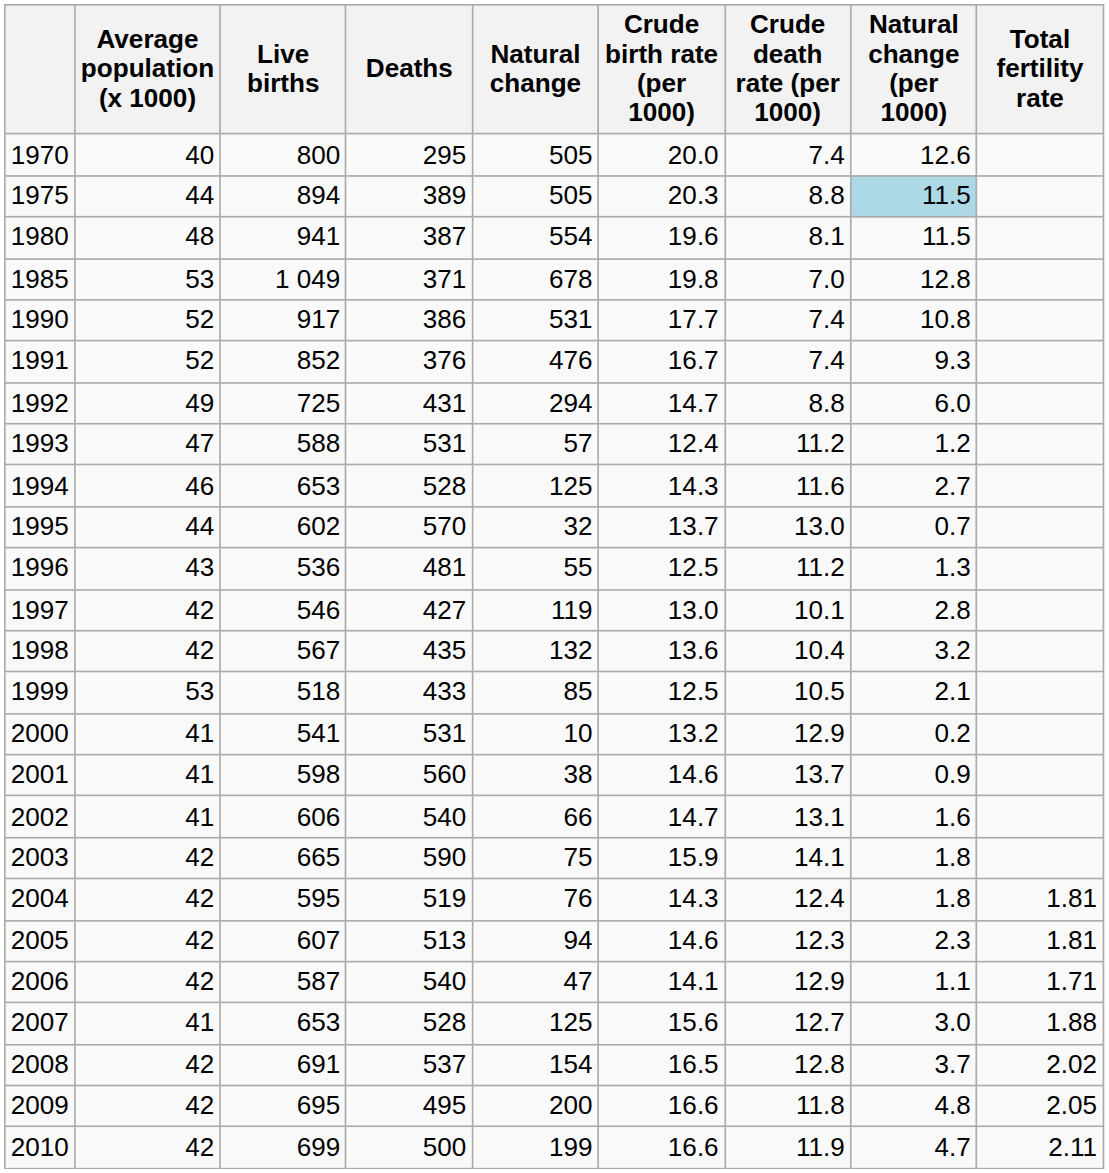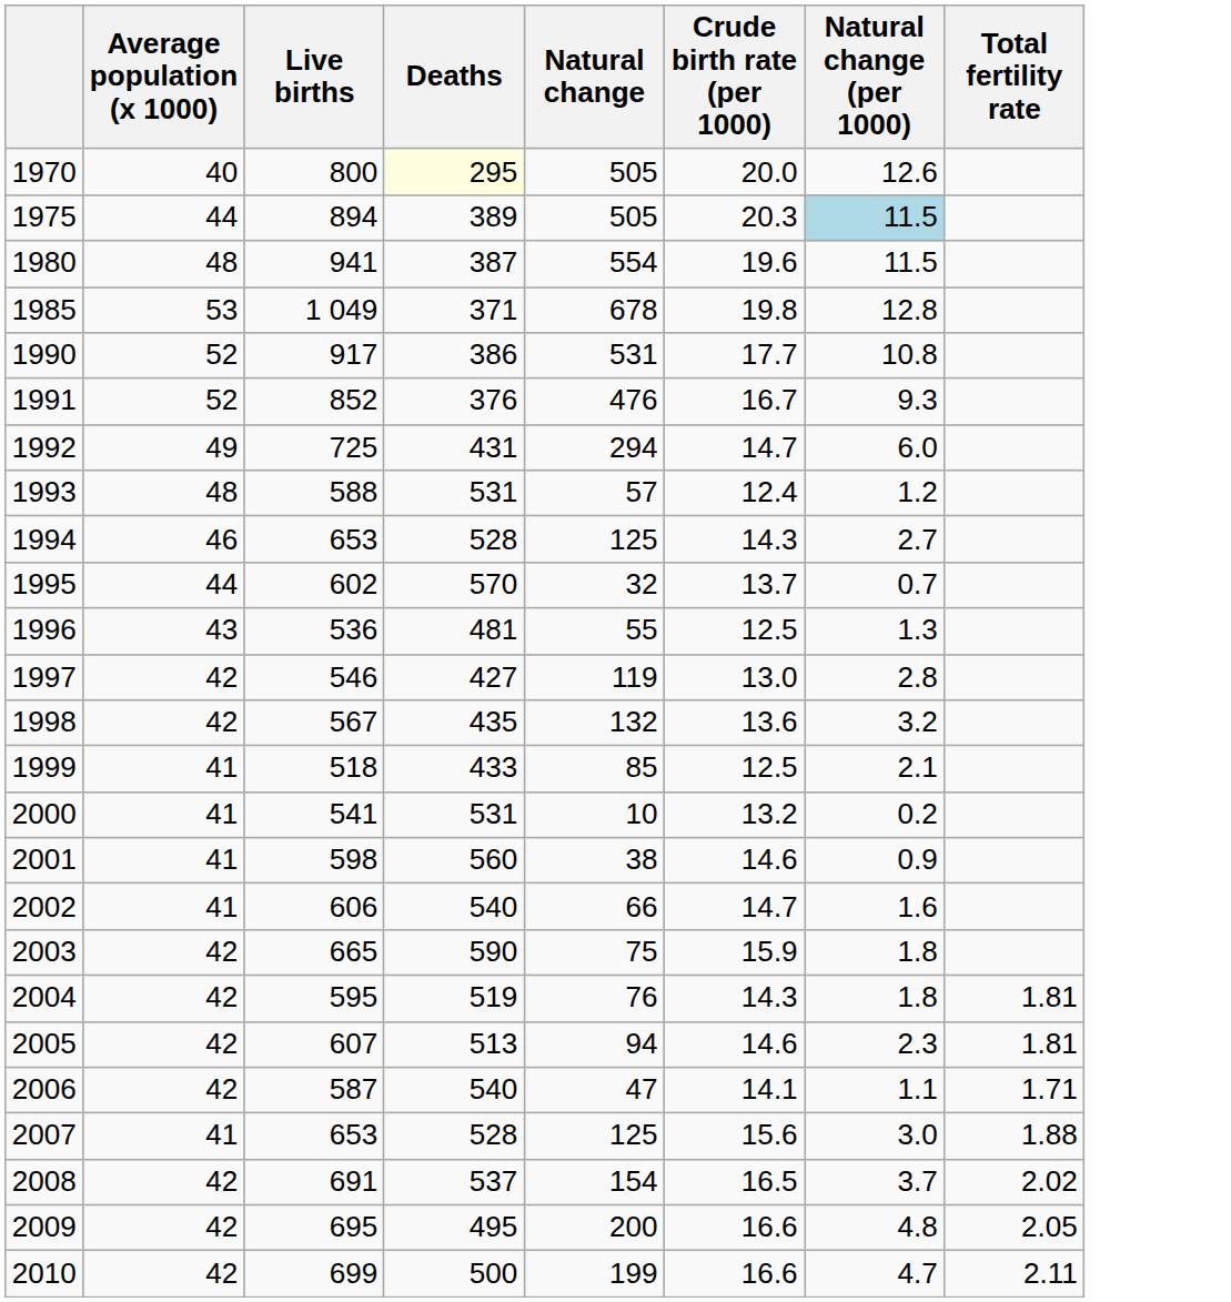 <table class="wikitable">
 <tr>
 <th></th>
 <th width="70pt">Average population (x 1000)</th>
 <th width="70pt">Live births</th>
 <th width="70pt">Deaths</th>
 <th width="70pt">Natural change</th>
 <th width="70pt">Crude birth rate (per 1000)</th>
-<th width="70pt">Crude death rate (per 1000)</th>
 <th width="70pt">Natural change (per 1000)</th>
 <th width="70pt">Total fertility rate</th>
 </tr>
 <tr>
 <td>1970</td>
 <td align="right">40</td>
 <td align="right">800</td>
-<td align="right">295</td>
+<td align="right" style="background: lightyellow;">295</td>
 <td align="right">505</td>
 <td align="right">20.0</td>
-<td align="right">7.4</td>
 <td align="right">12.6</td>
 <td></td>
 </tr>
 <tr>
 <td>1975</td>
 <td align="right">44</td>
 <td align="right">894</td>
 <td align="right">389</td>
 <td align="right">505</td>
 <td align="right">20.3</td>
-<td align="right">8.8</td>
 <td align="right" style="background: lightblue;">11.5</td>
 <td></td>
 </tr>
 <tr>
 <td>1980</td>
 <td align="right">48</td>
 <td align="right">941</td>
 <td align="right">387</td>
 <td align="right">554</td>
 <td align="right">19.6</td>
-<td align="right">8.1</td>
 <td align="right">11.5</td>
 <td></td>
 </tr>
 <tr>
 <td>1985</td>
 <td align="right">53</td>
 <td align="right">1 049</td>
 <td align="right">371</td>
 <td align="right">678</td>
 <td align="right">19.8</td>
-<td align="right">7.0</td>
 <td align="right">12.8</td>
 <td></td>
 </tr>
 <tr>
 <td>1990</td>
 <td align="right">52</td>
 <td align="right">917</td>
 <td align="right">386</td>
 <td align="right">531</td>
 <td align="right">17.7</td>
-<td align="right">7.4</td>
 <td align="right">10.8</td>
 <td></td>
 </tr>
 <tr>
 <td>1991</td>
 <td align="right">52</td>
 <td align="right">852</td>
 <td align="right">376</td>
 <td align="right">476</td>
 <td align="right">16.7</td>
-<td align="right">7.4</td>
 <td align="right">9.3</td>
 <td></td>
 </tr>
 <tr>
 <td>1992</td>
 <td align="right">49</td>
 <td align="right">725</td>
 <td align="right">431</td>
 <td align="right">294</td>
 <td align="right">14.7</td>
-<td align="right">8.8</td>
 <td align="right">6.0</td>
 <td></td>
 </tr>
 <tr>
 <td>1993</td>
-<td align="right">47</td>
+<td align="right">48</td>
 <td align="right">588</td>
 <td align="right">531</td>
 <td align="right">57</td>
 <td align="right">12.4</td>
-<td align="right">11.2</td>
 <td align="right">1.2</td>
 <td></td>
 </tr>
 <tr>
 <td>1994</td>
 <td align="right">46</td>
 <td align="right">653</td>
 <td align="right">528</td>
 <td align="right">125</td>
 <td align="right">14.3</td>
-<td align="right">11.6</td>
 <td align="right">2.7</td>
 <td></td>
 </tr>
 <tr>
 <td>1995</td>
 <td align="right">44</td>
 <td align="right">602</td>
 <td align="right">570</td>
 <td align="right">32</td>
 <td align="right">13.7</td>
-<td align="right">13.0</td>
 <td align="right">0.7</td>
 <td></td>
 </tr>
 <tr>
 <td>1996</td>
 <td align="right">43</td>
 <td align="right">536</td>
 <td align="right">481</td>
 <td align="right">55</td>
 <td align="right">12.5</td>
-<td align="right">11.2</td>
 <td align="right">1.3</td>
 <td></td>
 </tr>
 <tr>
 <td>1997</td>
 <td align="right">42</td>
 <td align="right">546</td>
 <td align="right">427</td>
 <td align="right">119</td>
 <td align="right">13.0</td>
-<td align="right">10.1</td>
 <td align="right">2.8</td>
 <td></td>
 </tr>
 <tr>
 <td>1998</td>
 <td align="right">42</td>
 <td align="right">567</td>
 <td align="right">435</td>
 <td align="right">132</td>
 <td align="right">13.6</td>
-<td align="right">10.4</td>
 <td align="right">3.2</td>
 <td></td>
 </tr>
 <tr>
 <td>1999</td>
-<td align="right">53</td>
+<td align="right">41</td>
 <td align="right">518</td>
 <td align="right">433</td>
 <td align="right">85</td>
 <td align="right">12.5</td>
-<td align="right">10.5</td>
 <td align="right">2.1</td>
 <td></td>
 </tr>
 <tr>
 <td>2000</td>
 <td align="right">41</td>
 <td align="right">541</td>
 <td align="right">531</td>
 <td align="right">10</td>
 <td align="right">13.2</td>
-<td align="right">12.9</td>
 <td align="right">0.2</td>
 <td></td>
 </tr>
 <tr>
 <td>2001</td>
 <td align="right">41</td>
 <td align="right">598</td>
 <td align="right">560</td>
 <td align="right">38</td>
 <td align="right">14.6</td>
-<td align="right">13.7</td>
 <td align="right">0.9</td>
 <td></td>
 </tr>
 <tr>
 <td>2002</td>
 <td align="right">41</td>
 <td align="right">606</td>
 <td align="right">540</td>
 <td align="right">66</td>
 <td align="right">14.7</td>
-<td align="right">13.1</td>
 <td align="right">1.6</td>
 <td></td>
 </tr>
 <tr>
 <td>2003</td>
 <td align="right">42</td>
 <td align="right">665</td>
 <td align="right">590</td>
 <td align="right">75</td>
 <td align="right">15.9</td>
-<td align="right">14.1</td>
 <td align="right">1.8</td>
 <td></td>
 </tr>
 <tr>
 <td>2004</td>
 <td align="right">42</td>
 <td align="right">595</td>
 <td align="right">519</td>
 <td align="right">76</td>
 <td align="right">14.3</td>
-<td align="right">12.4</td>
 <td align="right">1.8</td>
 <td align="right">1.81</td>
 </tr>
 <tr>
 <td>2005</td>
 <td align="right">42</td>
 <td align="right">607</td>
 <td align="right">513</td>
 <td align="right">94</td>
 <td align="right">14.6</td>
-<td align="right">12.3</td>
 <td align="right">2.3</td>
 <td align="right">1.81</td>
 </tr>
 <tr>
 <td>2006</td>
 <td align="right">42</td>
 <td align="right">587</td>
 <td align="right">540</td>
 <td align="right">47</td>
 <td align="right">14.1</td>
-<td align="right">12.9</td>
 <td align="right">1.1</td>
 <td align="right">1.71</td>
 </tr>
 <tr>
 <td>2007</td>
 <td align="right">41</td>
 <td align="right">653</td>
 <td align="right">528</td>
 <td align="right">125</td>
 <td align="right">15.6</td>
-<td align="right">12.7</td>
 <td align="right">3.0</td>
 <td align="right">1.88</td>
 </tr>
 <tr>
 <td>2008</td>
 <td align="right">42</td>
 <td align="right">691</td>
 <td align="right">537</td>
 <td align="right">154</td>
 <td align="right">16.5</td>
-<td align="right">12.8</td>
 <td align="right">3.7</td>
 <td align="right">2.02</td>
 </tr>
 <tr>
 <td>2009</td>
 <td align="right">42</td>
 <td align="right">695</td>
 <td align="right">495</td>
 <td align="right">200</td>
 <td align="right">16.6</td>
-<td align="right">11.8</td>
 <td align="right">4.8</td>
 <td align="right">2.05</td>
 </tr>
 <tr>
 <td>2010</td>
 <td align="right">42</td>
 <td align="right">699</td>
 <td align="right">500</td>
 <td align="right">199</td>
 <td align="right">16.6</td>
-<td align="right">11.9</td>
 <td align="right">4.7</td>
 <td align="right">2.11</td>
 </tr>
 </table>
